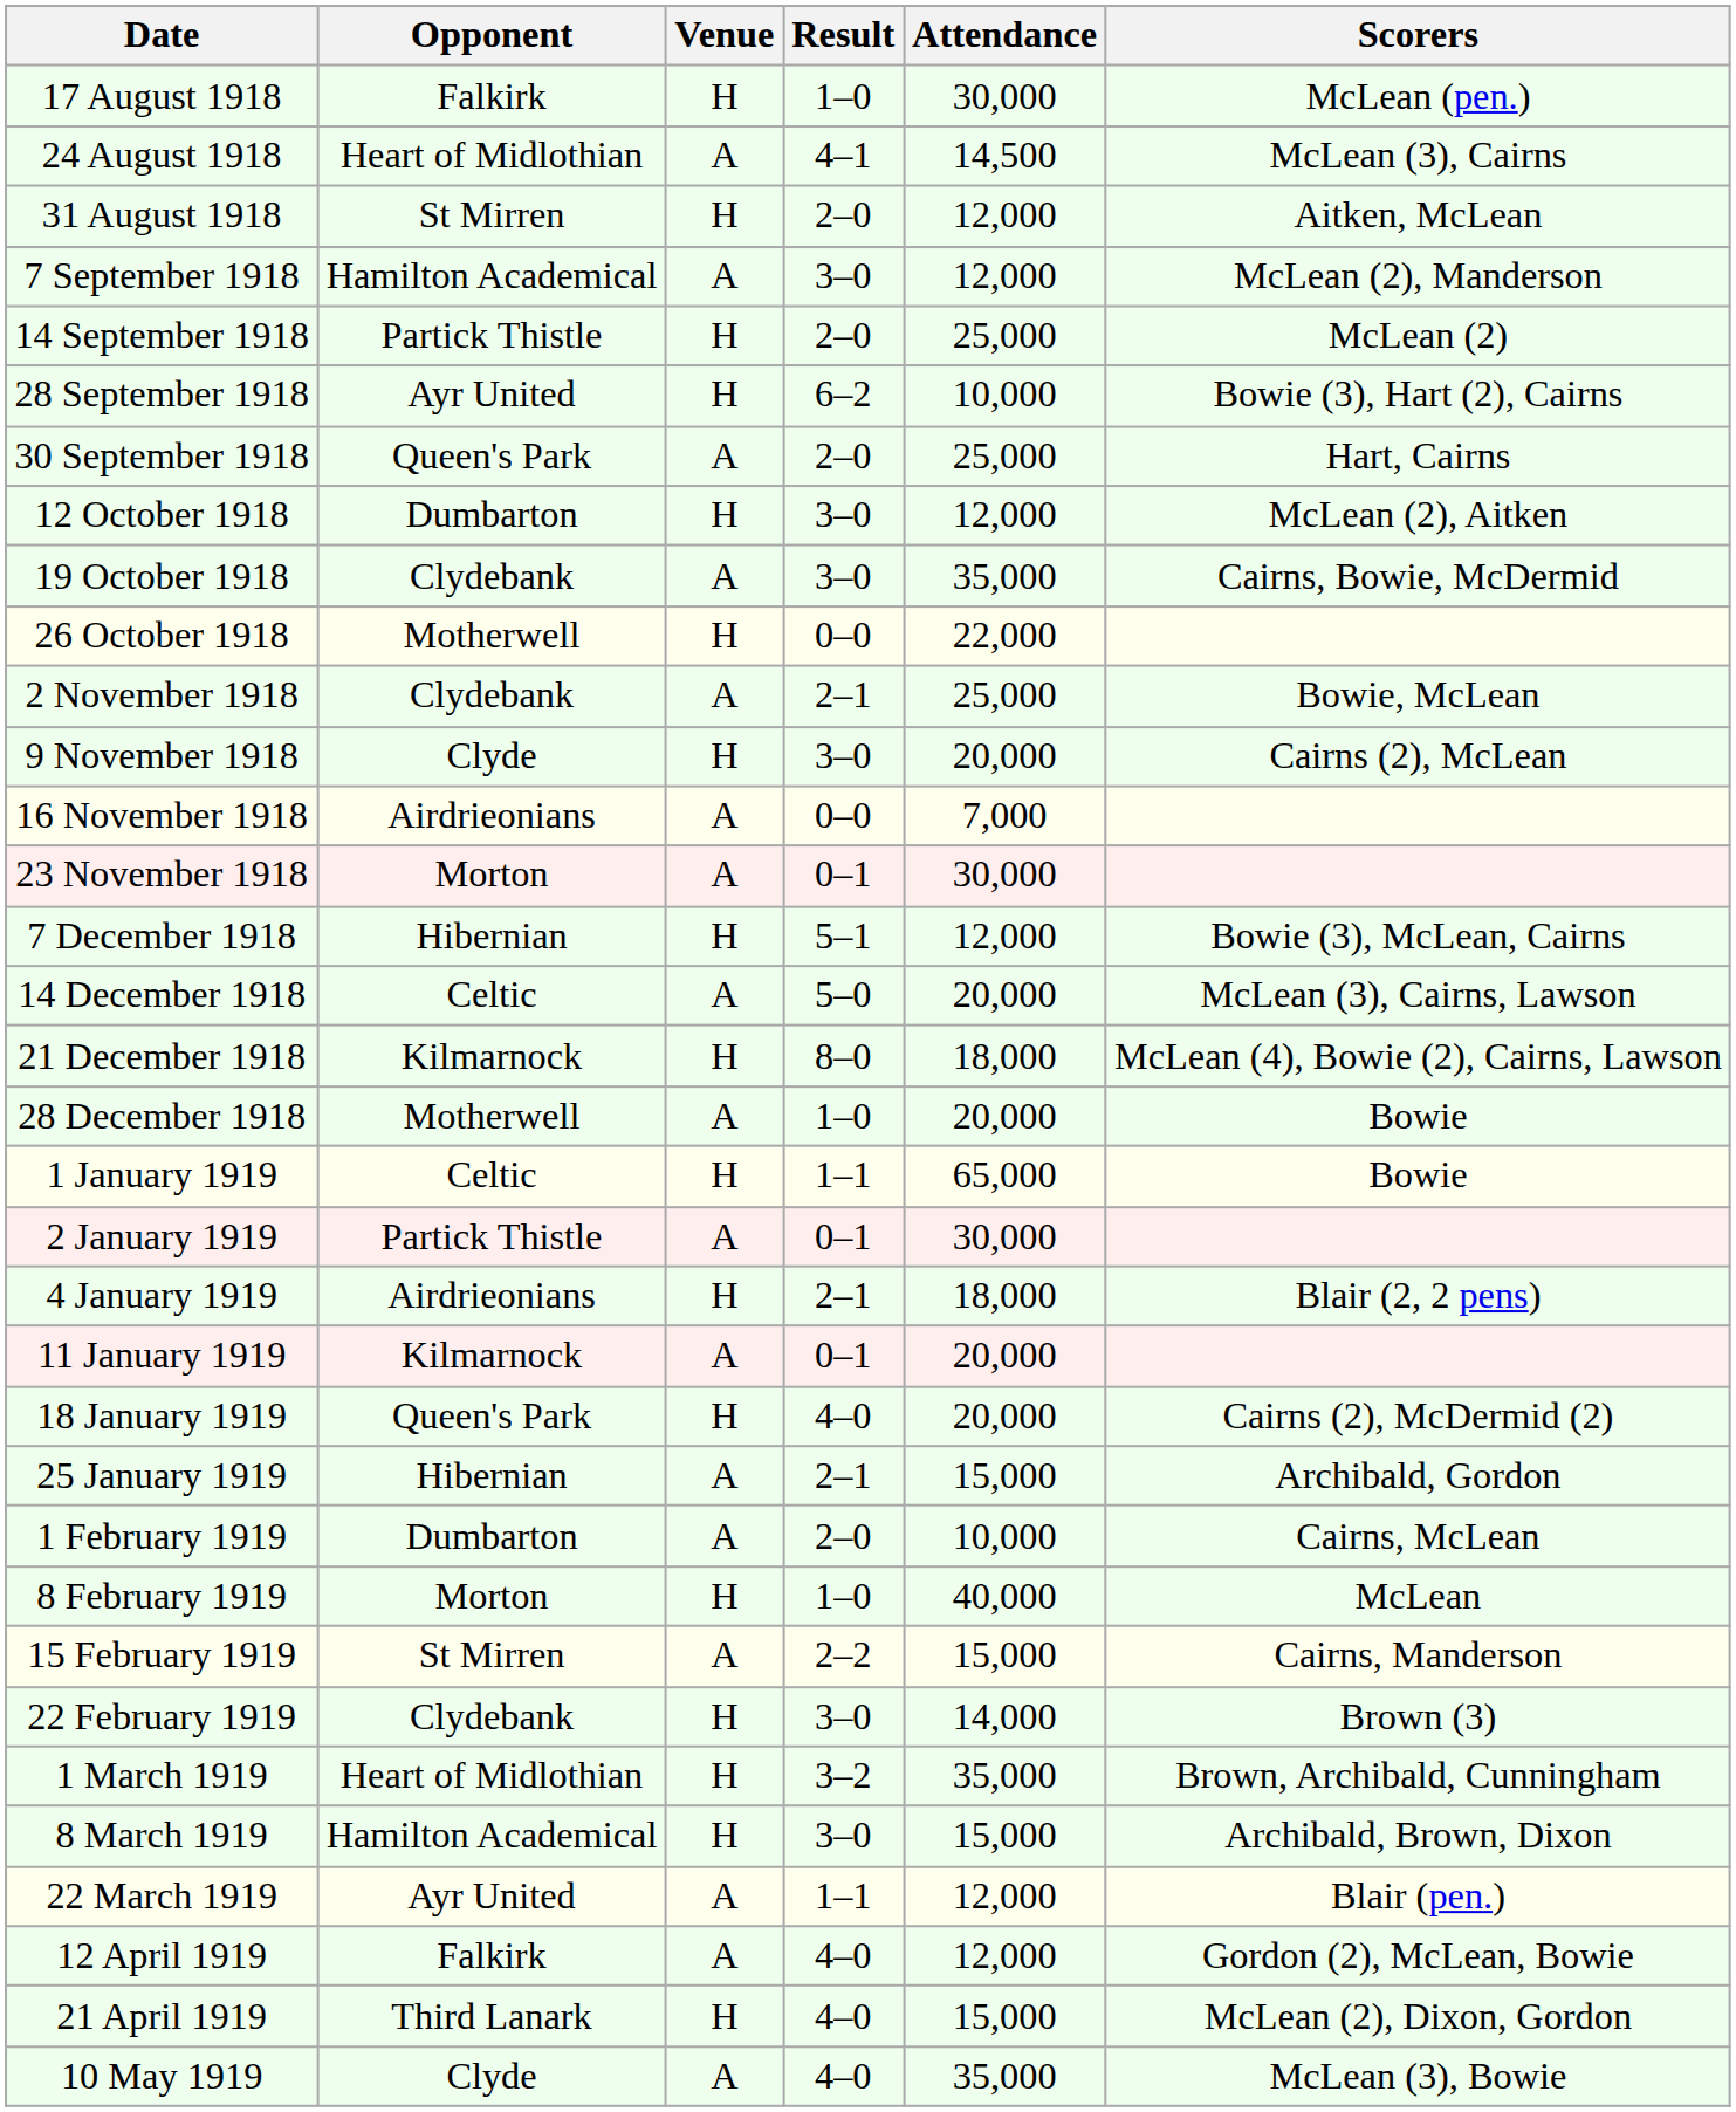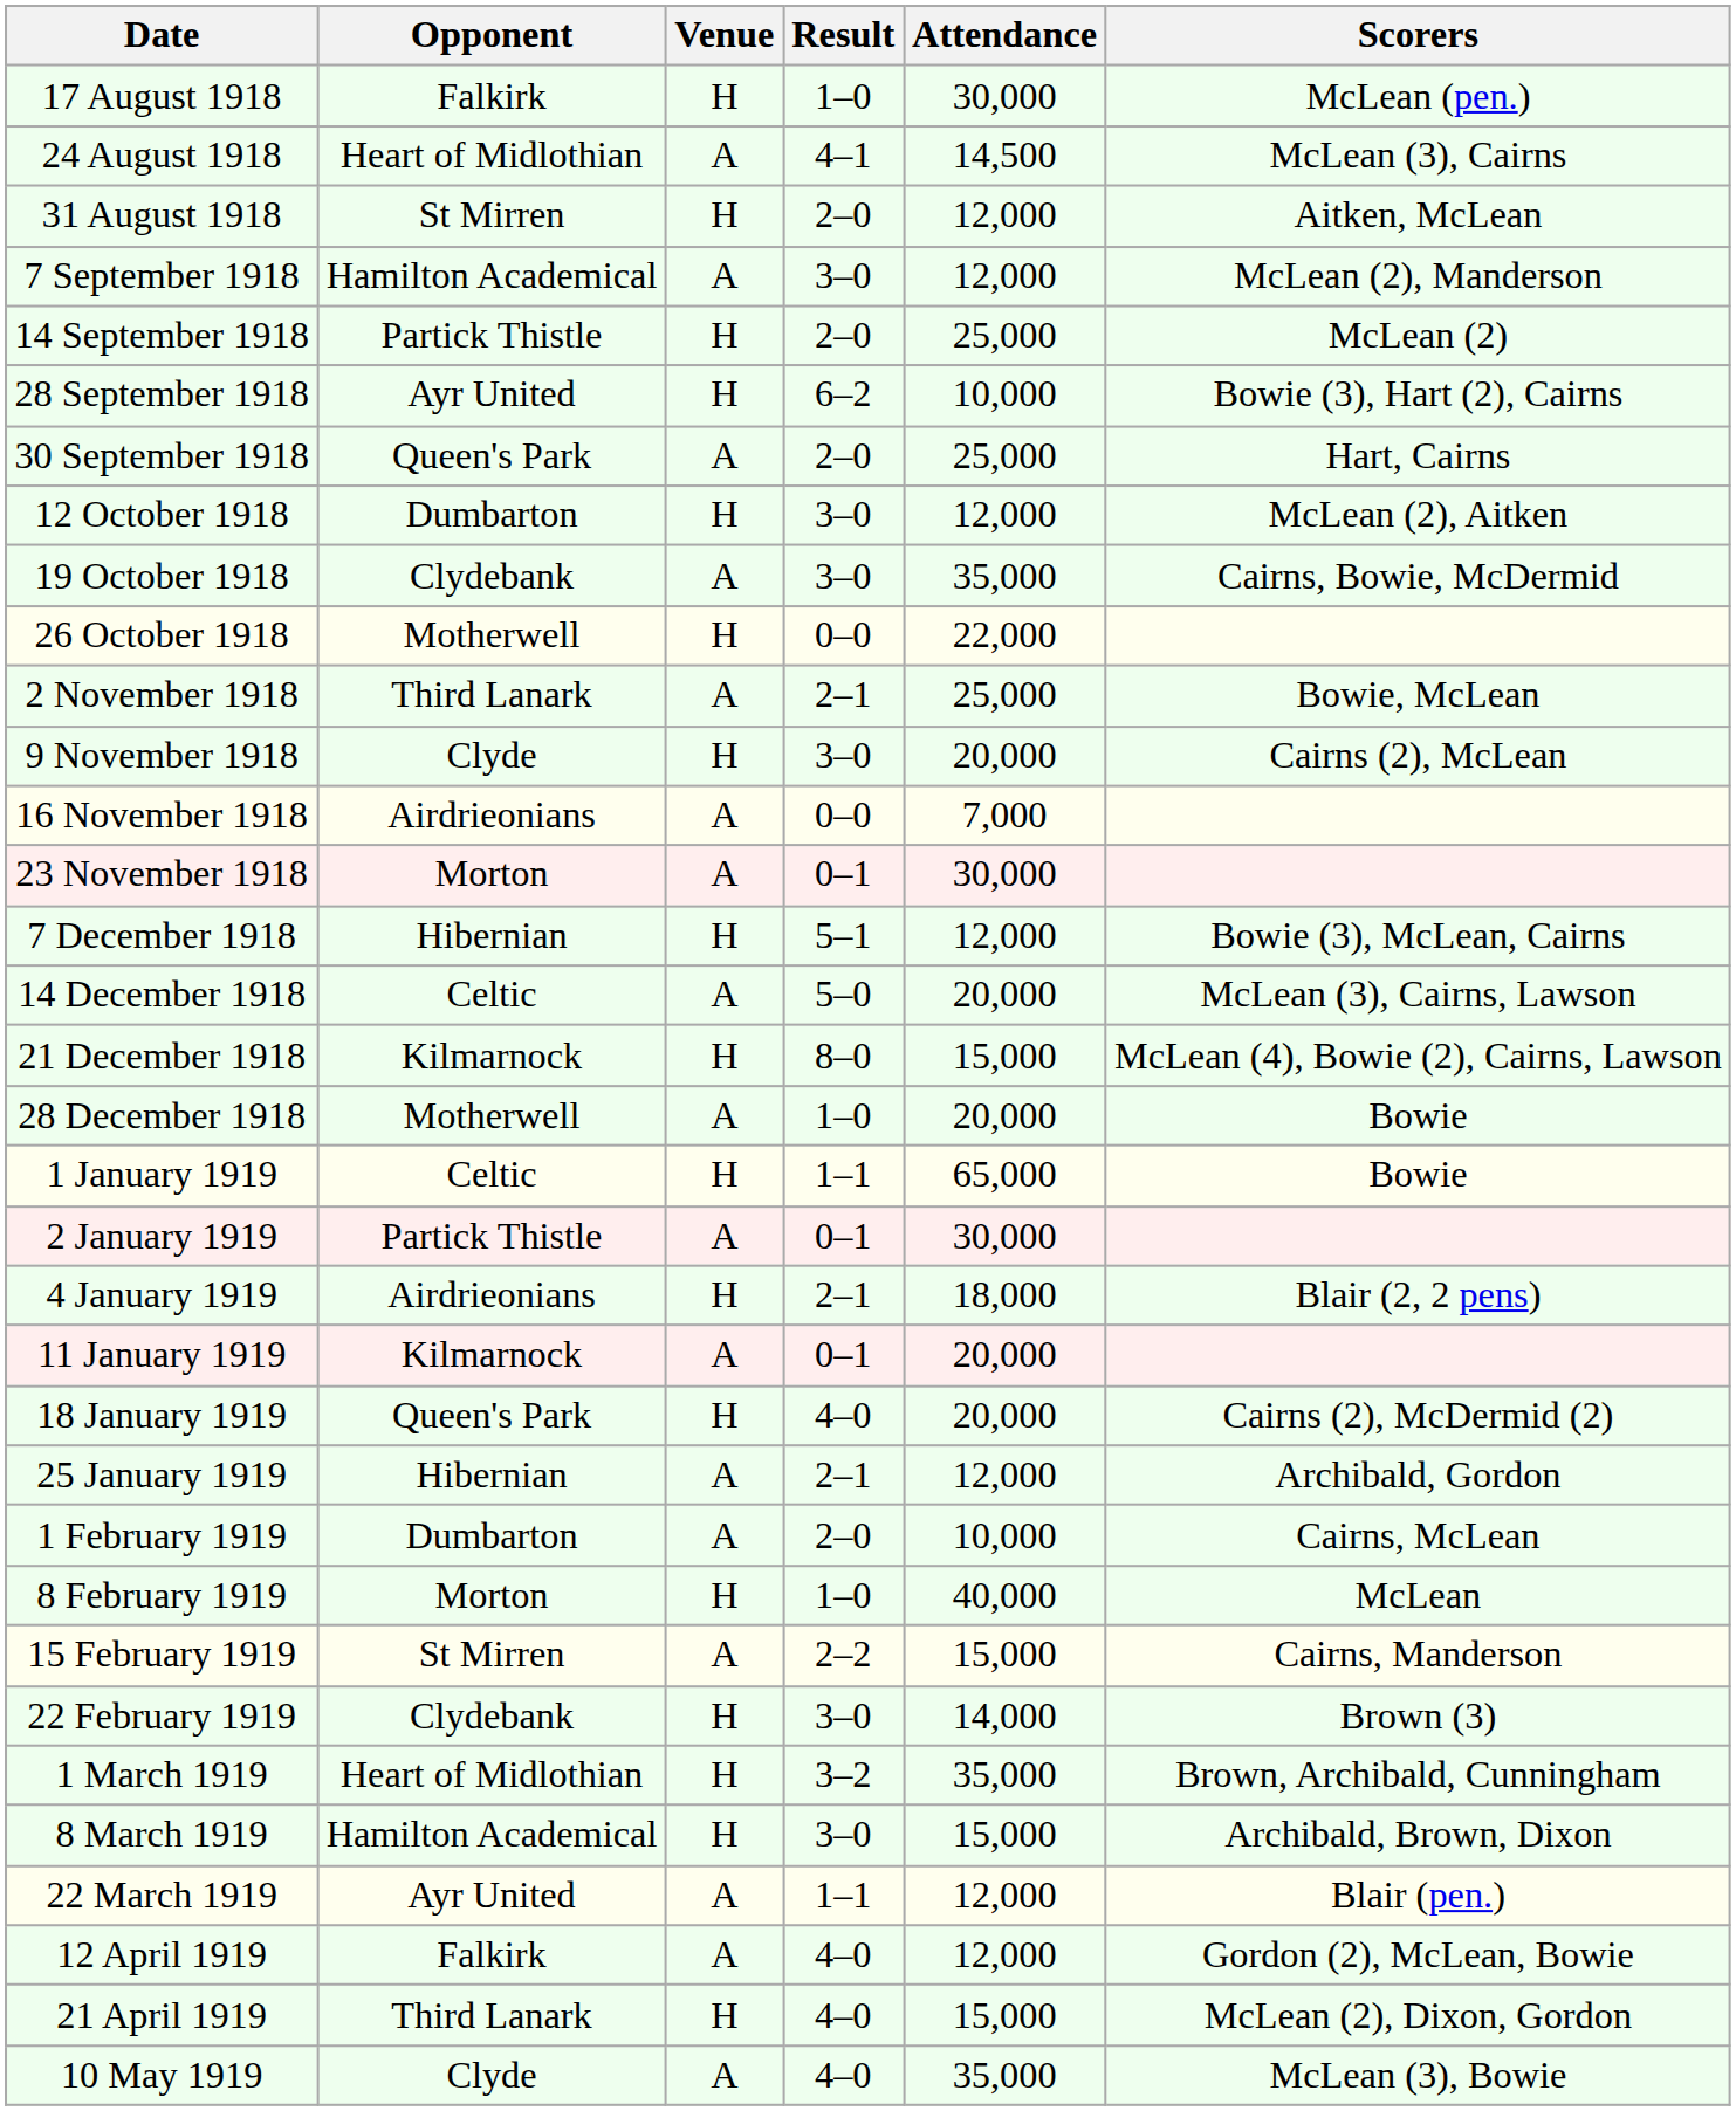 <table class="wikitable sortable" style="font-size:100%; text-align:center">
 <tr>
 <th>Date</th>
 <th>Opponent</th>
 <th>Venue</th>
 <th>Result</th>
 <th>Attendance</th>
 <th>Scorers</th>
 </tr>
 <tr bgcolor = "#EEFFEE">
 <td>17 August 1918</td>
 <td>Falkirk</td>
 <td>H</td>
 <td>1–0</td>
 <td>30,000</td>
 <td>McLean (<a href='#'>pen.</a>)</td>
 </tr>
 <tr bgcolor = "#EEFFEE">
 <td>24 August 1918</td>
 <td>Heart of Midlothian</td>
 <td>A</td>
 <td>4–1</td>
 <td>14,500</td>
 <td>McLean (3), Cairns</td>
 </tr>
 <tr bgcolor = "#EEFFEE">
 <td>31 August 1918</td>
 <td>St Mirren</td>
 <td>H</td>
 <td>2–0</td>
 <td>12,000</td>
 <td>Aitken, McLean</td>
 </tr>
 <tr bgcolor = "#EEFFEE">
 <td>7 September 1918</td>
 <td>Hamilton Academical</td>
 <td>A</td>
 <td>3–0</td>
 <td>12,000</td>
 <td>McLean (2), Manderson</td>
 </tr>
 <tr bgcolor = "#EEFFEE">
 <td>14 September 1918</td>
 <td>Partick Thistle</td>
 <td>H</td>
 <td>2–0</td>
 <td>25,000</td>
 <td>McLean (2)</td>
 </tr>
 <tr bgcolor = "#EEFFEE">
 <td>28 September 1918</td>
 <td>Ayr United</td>
 <td>H</td>
 <td>6–2</td>
 <td>10,000</td>
 <td>Bowie (3), Hart (2), Cairns</td>
 </tr>
 <tr bgcolor = "#EEFFEE">
 <td>30 September 1918</td>
 <td>Queen's Park</td>
 <td>A</td>
 <td>2–0</td>
 <td>25,000</td>
 <td>Hart, Cairns</td>
 </tr>
 <tr bgcolor = "#EEFFEE">
 <td>12 October 1918</td>
 <td>Dumbarton</td>
 <td>H</td>
 <td>3–0</td>
 <td>12,000</td>
 <td>McLean (2), Aitken</td>
 </tr>
 <tr bgcolor = "#EEFFEE">
 <td>19 October 1918</td>
 <td>Clydebank</td>
 <td>A</td>
 <td>3–0</td>
 <td>35,000</td>
 <td>Cairns, Bowie, McDermid</td>
 </tr>
 <tr bgcolor = "#FFFFEE">
 <td>26 October 1918</td>
 <td>Motherwell</td>
 <td>H</td>
 <td>0–0</td>
 <td>22,000</td>
 <td></td>
 </tr>
 <tr bgcolor = "#EEFFEE">
 <td>2 November 1918</td>
-<td>Clydebank</td>
+<td>Third Lanark</td>
 <td>A</td>
 <td>2–1</td>
 <td>25,000</td>
 <td>Bowie, McLean</td>
 </tr>
 <tr bgcolor = "#EEFFEE">
 <td>9 November 1918</td>
 <td>Clyde</td>
 <td>H</td>
 <td>3–0</td>
 <td>20,000</td>
 <td>Cairns (2), McLean</td>
 </tr>
 <tr bgcolor = "#FFFFEE">
 <td>16 November 1918</td>
 <td>Airdrieonians</td>
 <td>A</td>
 <td>0–0</td>
 <td>7,000</td>
 <td></td>
 </tr>
 <tr bgcolor = "#FFEEEE">
 <td>23 November 1918</td>
 <td>Morton</td>
 <td>A</td>
 <td>0–1</td>
 <td>30,000</td>
 <td></td>
 </tr>
 <tr bgcolor = "#EEFFEE">
 <td>7 December 1918</td>
 <td>Hibernian</td>
 <td>H</td>
 <td>5–1</td>
 <td>12,000</td>
 <td>Bowie (3), McLean, Cairns</td>
 </tr>
 <tr bgcolor = "#EEFFEE">
 <td>14 December 1918</td>
 <td>Celtic</td>
 <td>A</td>
 <td>5–0</td>
 <td>20,000</td>
 <td>McLean (3), Cairns, Lawson</td>
 </tr>
 <tr bgcolor = "#EEFFEE">
 <td>21 December 1918</td>
 <td>Kilmarnock</td>
 <td>H</td>
 <td>8–0</td>
-<td>18,000</td>
+<td>15,000</td>
 <td>McLean (4), Bowie (2), Cairns, Lawson</td>
 </tr>
 <tr bgcolor = "#EEFFEE">
 <td>28 December 1918</td>
 <td>Motherwell</td>
 <td>A</td>
 <td>1–0</td>
 <td>20,000</td>
 <td>Bowie</td>
 </tr>
 <tr bgcolor = "#FFFFEE">
 <td>1 January 1919</td>
 <td>Celtic</td>
 <td>H</td>
 <td>1–1</td>
 <td>65,000</td>
 <td>Bowie</td>
 </tr>
 <tr bgcolor = "#FFEEEE">
 <td>2 January 1919</td>
 <td>Partick Thistle</td>
 <td>A</td>
 <td>0–1</td>
 <td>30,000</td>
 <td></td>
 </tr>
 <tr bgcolor = "#EEFFEE">
 <td>4 January 1919</td>
 <td>Airdrieonians</td>
 <td>H</td>
 <td>2–1</td>
 <td>18,000</td>
 <td>Blair (2, 2 <a href='#'>pens</a>)</td>
 </tr>
 <tr bgcolor = "#FFEEEE">
 <td>11 January 1919</td>
 <td>Kilmarnock</td>
 <td>A</td>
 <td>0–1</td>
 <td>20,000</td>
 <td></td>
 </tr>
 <tr bgcolor = "#EEFFEE">
 <td>18 January 1919</td>
 <td>Queen's Park</td>
 <td>H</td>
 <td>4–0</td>
 <td>20,000</td>
 <td>Cairns (2), McDermid (2)</td>
 </tr>
 <tr bgcolor = "#EEFFEE">
 <td>25 January 1919</td>
 <td>Hibernian</td>
 <td>A</td>
 <td>2–1</td>
-<td>15,000</td>
+<td>12,000</td>
 <td>Archibald, Gordon</td>
 </tr>
 <tr bgcolor = "#EEFFEE">
 <td>1 February 1919</td>
 <td>Dumbarton</td>
 <td>A</td>
 <td>2–0</td>
 <td>10,000</td>
 <td>Cairns, McLean</td>
 </tr>
 <tr bgcolor = "#EEFFEE">
 <td>8 February 1919</td>
 <td>Morton</td>
 <td>H</td>
 <td>1–0</td>
 <td>40,000</td>
 <td>McLean</td>
 </tr>
 <tr bgcolor = "#FFFFEE">
 <td>15 February 1919</td>
 <td>St Mirren</td>
 <td>A</td>
 <td>2–2</td>
 <td>15,000</td>
 <td>Cairns, Manderson</td>
 </tr>
 <tr bgcolor = "#EEFFEE">
 <td>22 February 1919</td>
 <td>Clydebank</td>
 <td>H</td>
 <td>3–0</td>
 <td>14,000</td>
 <td>Brown (3)</td>
 </tr>
 <tr bgcolor = "#EEFFEE">
 <td>1 March 1919</td>
 <td>Heart of Midlothian</td>
 <td>H</td>
 <td>3–2</td>
 <td>35,000</td>
 <td>Brown, Archibald, Cunningham</td>
 </tr>
 <tr bgcolor = "#EEFFEE">
 <td>8 March 1919</td>
 <td>Hamilton Academical</td>
 <td>H</td>
 <td>3–0</td>
 <td>15,000</td>
 <td>Archibald, Brown, Dixon</td>
 </tr>
 <tr bgcolor = "#FFFFEE">
 <td>22 March 1919</td>
 <td>Ayr United</td>
 <td>A</td>
 <td>1–1</td>
 <td>12,000</td>
 <td>Blair (<a href='#'>pen.</a>)</td>
 </tr>
 <tr bgcolor = "#EEFFEE">
 <td>12 April 1919</td>
 <td>Falkirk</td>
 <td>A</td>
 <td>4–0</td>
 <td>12,000</td>
 <td>Gordon (2), McLean, Bowie</td>
 </tr>
 <tr bgcolor = "#EEFFEE">
 <td>21 April 1919</td>
 <td>Third Lanark</td>
 <td>H</td>
 <td>4–0</td>
 <td>15,000</td>
 <td>McLean (2), Dixon, Gordon</td>
 </tr>
 <tr bgcolor = "#EEFFEE">
 <td>10 May 1919</td>
 <td>Clyde</td>
 <td>A</td>
 <td>4–0</td>
 <td>35,000</td>
 <td>McLean (3), Bowie</td>
 </tr>
 </table>
